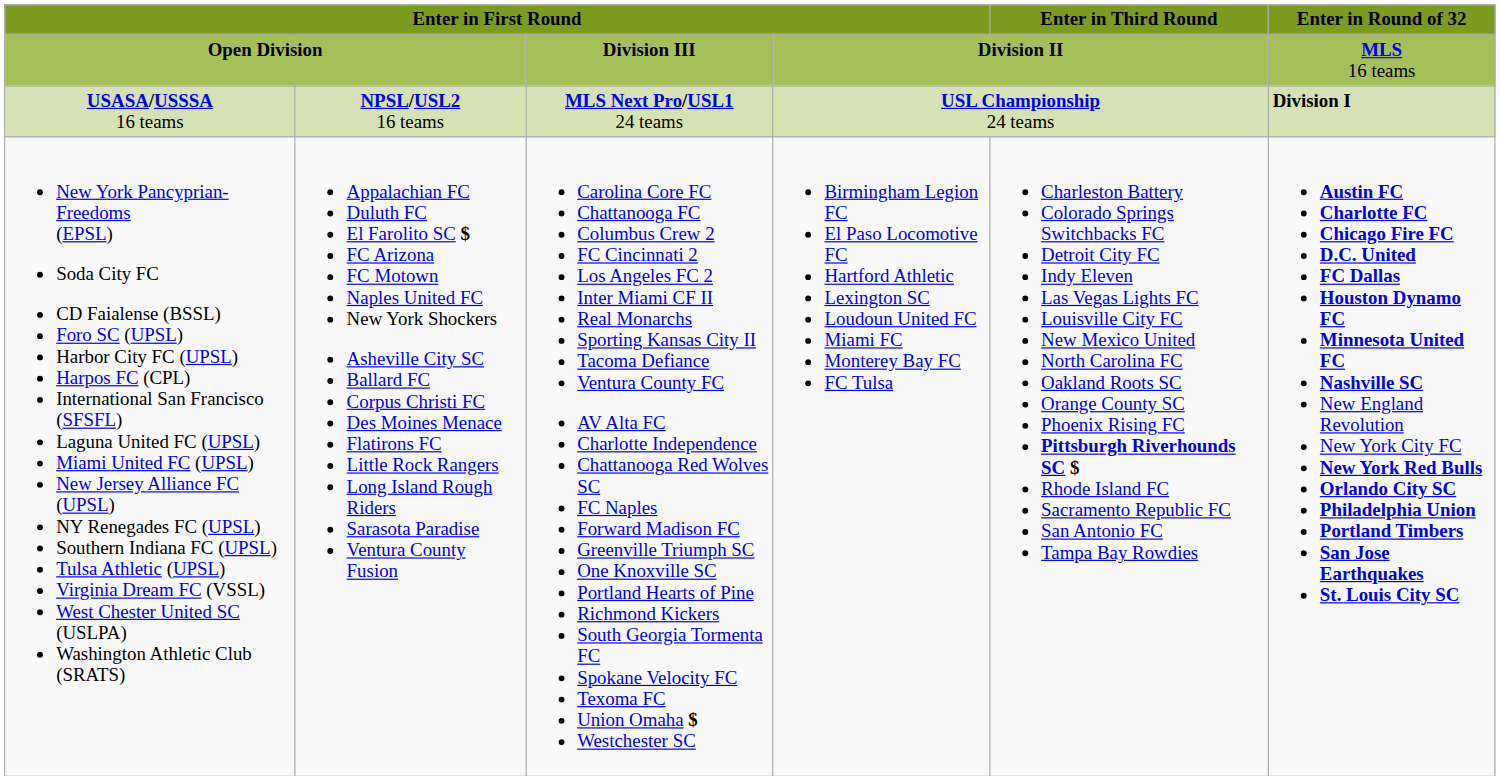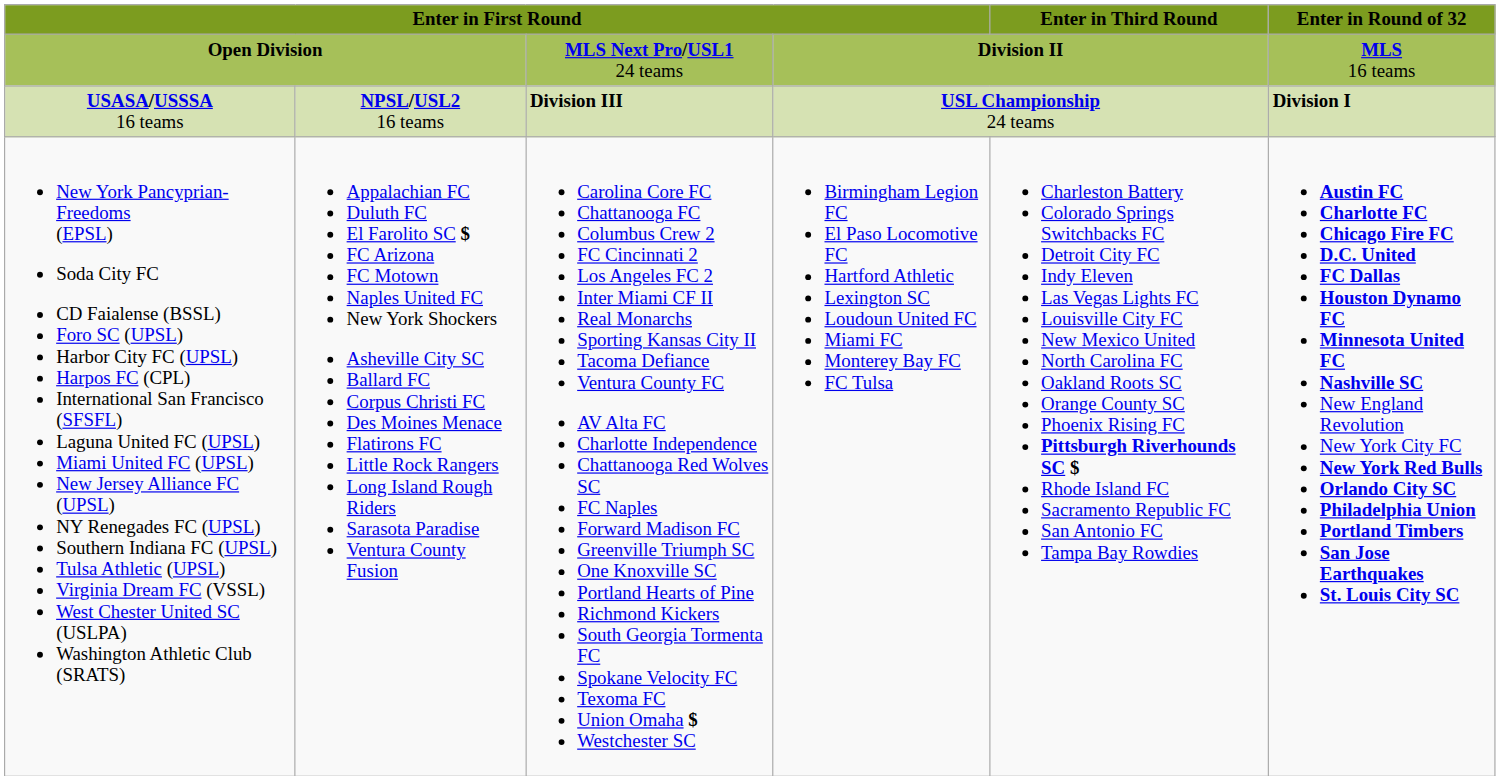 <table class="wikitable" style="margin-left:auto;margin-right:auto;border:none">
 <tr style="vertical-align:top;background:#7c9c1f;text-align:center">
 <td colspan="4"><strong>Enter in First Round</strong></td>
 <td><strong>Enter in Third Round</strong></td>
 <td><strong>Enter in Round of 32</strong></td>
 </tr>
 <tr style="vertical-align:top;background:#a6c059;text-align:center">
 <td colspan="2"><strong>Open Division</strong></td>
-<td><strong>Division III</strong></td>
+<td style="text-align:center"><strong><a href='#'>MLS Next Pro</a>/<a href='#'>USL1</a></strong><br>24 teams</td>
 <td colspan="2"><strong>Division II</strong></td>
 <td style="text-align:center"><strong><a href='#'>MLS</a></strong><br>16 teams</td>
 </tr>
 <tr style="vertical-align:top;background:#d6e2b3">
 <td style="text-align:center"><strong><a href='#'>USASA</a>/<a href='#'>USSSA</a></strong><br>16 teams</td>
 <td style="text-align:center"><strong><a href='#'>NPSL</a>/<a href='#'>USL2</a></strong><br>16 teams</td>
-<td style="text-align:center"><strong><a href='#'>MLS Next Pro</a>/<a href='#'>USL1</a></strong><br>24 teams</td>
+<td><strong>Division III</strong></td>
 <td colspan="2" style="text-align:center"><strong><a href='#'>USL Championship</a></strong><br>24 teams</td>
 <td><strong>Division I</strong></td>
 </tr>
 <tr style="vertical-align:top">
 <td><br><ul><li><a href='#'>New York Pancyprian-Freedoms</a><br>(<a href='#'>EPSL</a>)</li></ul><ul><li>Soda City FC</li></ul><ul><li>CD Faialense (BSSL)</li><li><a href='#'>Foro SC</a> (<a href='#'>UPSL</a>)</li><li>Harbor City FC (<a href='#'>UPSL</a>)</li><li><a href='#'>Harpos FC</a> (CPL)</li><li>International San Francisco (<a href='#'>SFSFL</a>)</li><li>Laguna United FC (<a href='#'>UPSL</a>)</li><li><a href='#'>Miami United FC</a> (<a href='#'>UPSL</a>)</li><li><a href='#'>New Jersey Alliance FC</a> (<a href='#'>UPSL</a>)</li><li>NY Renegades FC (<a href='#'>UPSL</a>)</li><li>Southern Indiana FC (<a href='#'>UPSL</a>)</li><li><a href='#'>Tulsa Athletic</a> (<a href='#'>UPSL</a>)</li><li><a href='#'>Virginia Dream FC</a> (VSSL)</li><li><a href='#'>West Chester United SC</a> (USLPA)</li><li>Washington Athletic Club (SRATS)</li></ul></td>
 <td><br><ul><li><a href='#'>Appalachian FC</a></li><li><a href='#'>Duluth FC</a></li><li><a href='#'>El Farolito SC</a> <strong>$</strong></li><li><a href='#'>FC Arizona</a></li><li><a href='#'>FC Motown</a></li><li><a href='#'>Naples United FC</a></li><li>New York Shockers</li></ul><ul><li><a href='#'>Asheville City SC</a></li><li><a href='#'>Ballard FC</a></li><li><a href='#'>Corpus Christi FC</a></li><li><a href='#'>Des Moines Menace</a></li><li><a href='#'>Flatirons FC</a></li><li><a href='#'>Little Rock Rangers</a></li><li><a href='#'>Long Island Rough Riders</a></li><li><a href='#'>Sarasota Paradise</a></li><li><a href='#'>Ventura County Fusion</a></li></ul></td>
 <td><br><ul><li><a href='#'>Carolina Core FC</a></li><li><a href='#'>Chattanooga FC</a></li><li><a href='#'>Columbus Crew 2</a></li><li><a href='#'>FC Cincinnati 2</a></li><li><a href='#'>Los Angeles FC 2</a></li><li><a href='#'>Inter Miami CF II</a></li><li><a href='#'>Real Monarchs</a></li><li><a href='#'>Sporting Kansas City II</a></li><li><a href='#'>Tacoma Defiance</a></li><li><a href='#'>Ventura County FC</a></li></ul><ul><li><a href='#'>AV Alta FC</a></li><li><a href='#'>Charlotte Independence</a></li><li><a href='#'>Chattanooga Red Wolves SC</a></li><li><a href='#'>FC Naples</a></li><li><a href='#'>Forward Madison FC</a></li><li><a href='#'>Greenville Triumph SC</a></li><li><a href='#'>One Knoxville SC</a></li><li><a href='#'>Portland Hearts of Pine</a></li><li><a href='#'>Richmond Kickers</a></li><li><a href='#'>South Georgia Tormenta FC</a></li><li><a href='#'>Spokane Velocity FC</a></li><li><a href='#'>Texoma FC</a></li><li><a href='#'>Union Omaha</a> <strong>$</strong></li><li><a href='#'>Westchester SC</a></li></ul></td>
 <td><br><ul><li><a href='#'>Birmingham Legion FC</a></li><li><a href='#'>El Paso Locomotive FC</a></li><li><a href='#'>Hartford Athletic</a></li><li><a href='#'>Lexington SC</a></li><li><a href='#'>Loudoun United FC</a></li><li><a href='#'>Miami FC</a></li><li><a href='#'>Monterey Bay FC</a></li><li><a href='#'>FC Tulsa</a></li></ul></td>
 <td><br><ul><li><a href='#'>Charleston Battery</a></li><li><a href='#'>Colorado Springs Switchbacks FC</a></li><li><a href='#'>Detroit City FC</a></li><li><a href='#'>Indy Eleven</a></li><li><a href='#'>Las Vegas Lights FC</a></li><li><a href='#'>Louisville City FC</a></li><li><a href='#'>New Mexico United</a></li><li><a href='#'>North Carolina FC</a></li><li><a href='#'>Oakland Roots SC</a></li><li><a href='#'>Orange County SC</a></li><li><a href='#'>Phoenix Rising FC</a></li><li><strong><a href='#'>Pittsburgh Riverhounds SC</a></strong> <strong>$</strong></li><li><a href='#'>Rhode Island FC</a></li><li><a href='#'>Sacramento Republic FC</a></li><li><a href='#'>San Antonio FC</a></li><li><a href='#'>Tampa Bay Rowdies</a></li></ul></td>
 <td><br><ul><li><strong><a href='#'>Austin FC</a></strong></li><li><strong><a href='#'>Charlotte FC</a></strong></li><li><strong><a href='#'>Chicago Fire FC</a></strong></li><li><strong><a href='#'>D.C. United</a></strong></li><li><strong><a href='#'>FC Dallas</a></strong></li><li><strong><a href='#'>Houston Dynamo FC</a></strong></li><li><strong><a href='#'>Minnesota United FC</a></strong></li><li><strong><a href='#'>Nashville SC</a></strong></li><li><a href='#'>New England Revolution</a></li><li><a href='#'>New York City FC</a></li><li><strong><a href='#'>New York Red Bulls</a></strong></li><li><strong><a href='#'>Orlando City SC</a></strong></li><li><strong><a href='#'>Philadelphia Union</a></strong></li><li><strong><a href='#'>Portland Timbers</a></strong></li><li><strong><a href='#'>San Jose Earthquakes</a></strong></li><li><strong><a href='#'>St. Louis City SC</a></strong></li></ul></td>
 </tr>
 </table>
